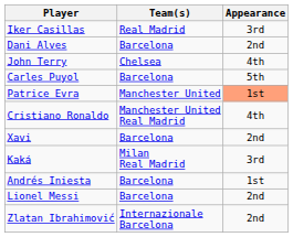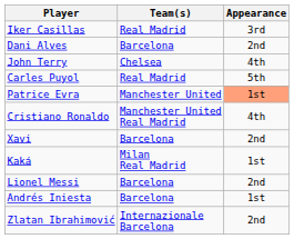 <table class="wikitable">
 <tr>
 <th>Player</th>
 <th>Team(s)</th>
 <th>Appearance</th>
 </tr>
 <tr>
 <td> <a href='#'>Iker Casillas</a></td>
 <td> <a href='#'>Real Madrid</a></td>
 <td style="text-align:center;">3rd</td>
 </tr>
 <tr>
 <td> <a href='#'>Dani Alves</a></td>
 <td> <a href='#'>Barcelona</a></td>
 <td style="text-align:center;">2nd</td>
 </tr>
 <tr>
 <td> <a href='#'>John Terry</a></td>
 <td> <a href='#'>Chelsea</a></td>
 <td style="text-align:center;">4th</td>
 </tr>
 <tr>
 <td> <a href='#'>Carles Puyol</a></td>
-<td> <a href='#'>Barcelona</a></td>
+<td> <a href='#'>Real Madrid</a></td>
 <td style="text-align:center;">5th</td>
 </tr>
 <tr>
 <td> <a href='#'>Patrice Evra</a></td>
 <td> <a href='#'>Manchester United</a></td>
 <td style="background: lightsalmon; text-align:center;">1st</td>
 </tr>
 <tr>
 <td> <a href='#'>Cristiano Ronaldo</a></td>
 <td> <a href='#'>Manchester United</a> <br>  <a href='#'>Real Madrid</a></td>
 <td style="text-align:center;">4th</td>
 </tr>
 <tr>
 <td> <a href='#'>Xavi</a></td>
 <td> <a href='#'>Barcelona</a></td>
 <td style="text-align:center;">2nd</td>
 </tr>
 <tr>
 <td> <a href='#'>Kaká</a></td>
 <td> <a href='#'>Milan</a> <br>  <a href='#'>Real Madrid</a></td>
-<td style="text-align:center;">3rd</td>
-</tr>
-<tr>
-<td> <a href='#'>Andrés Iniesta</a></td>
-<td> <a href='#'>Barcelona</a></td>
 <td style="text-align:center;">1st</td>
 </tr>
 <tr>
 <td> <a href='#'>Lionel Messi</a></td>
 <td> <a href='#'>Barcelona</a></td>
 <td style="text-align:center;">2nd</td>
 </tr>
 <tr>
+<td> <a href='#'>Andrés Iniesta</a></td>
+<td> <a href='#'>Barcelona</a></td>
+<td style="text-align:center;">1st</td>
+</tr>
+<tr>
 <td> <a href='#'>Zlatan Ibrahimović</a></td>
 <td> <a href='#'>Internazionale</a> <br>  <a href='#'>Barcelona</a></td>
 <td style="text-align:center;">2nd</td>
 </tr>
 </table>
